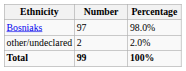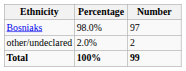 <table class="wikitable">
 <tr>
 <th width="100px">Ethnicity</th>
+<th width="80px">Percentage</th>
 <th width="80px">Number</th>
-<th width="80px">Percentage</th>
 </tr>
 <tr>
 <td><a href='#'>Bosniaks</a></td>
+<td>98.0%</td>
 <td>97</td>
-<td>98.0%</td>
 </tr>
 <tr>
 <td>other/undeclared</td>
+<td>2.0%</td>
 <td>2</td>
-<td>2.0%</td>
 </tr>
 <tr>
 <td><strong>Total</strong></td>
+<td><strong>100%</strong></td>
 <td><strong>99</strong></td>
-<td><strong>100%</strong></td>
 </tr>
 </table>
